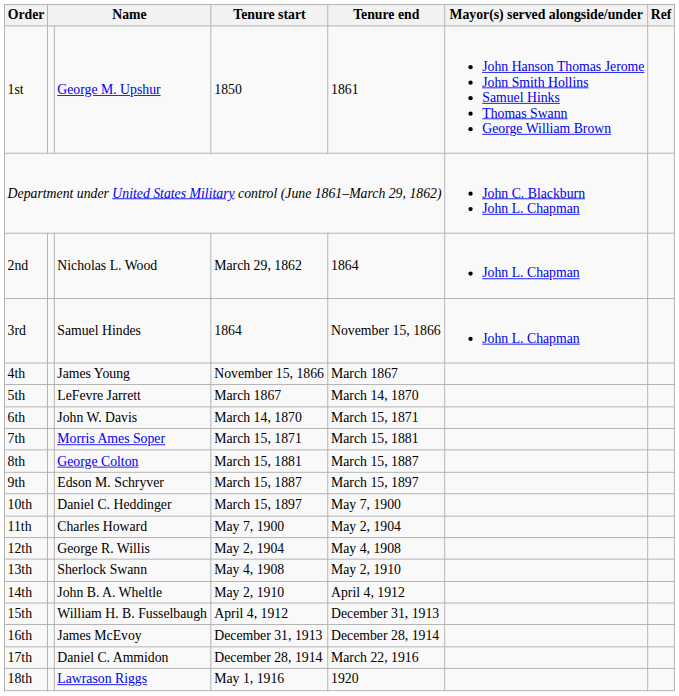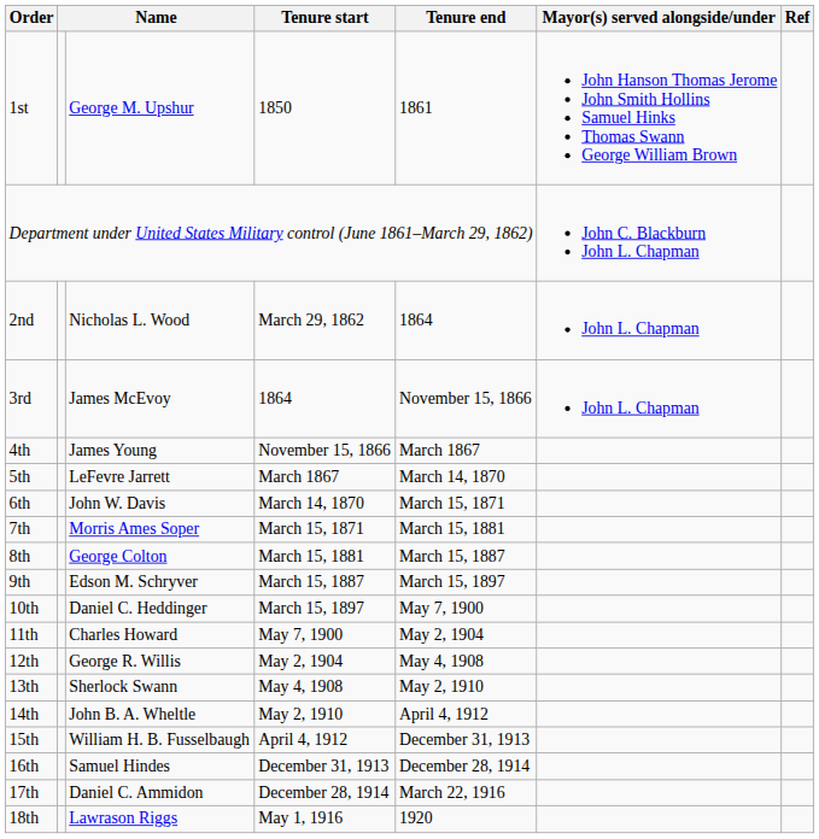 <table class="wikitable">
 <tr>
 <th>Order</th>
 <th colspan=2>Name</th>
 <th>Tenure start</th>
 <th>Tenure end</th>
 <th>Mayor(s) served alongside/under</th>
 <th>Ref</th>
 </tr>
 <tr>
 <td>1st</td>
 <td></td>
 <td><a href='#'>George M. Upshur</a></td>
 <td>1850</td>
 <td>1861</td>
 <td><br><ul><li><a href='#'>John Hanson Thomas Jerome</a></li><li><a href='#'>John Smith Hollins</a></li><li><a href='#'>Samuel Hinks</a></li><li><a href='#'>Thomas Swann</a></li><li><a href='#'>George William Brown</a></li></ul></td>
 <td></td>
 </tr>
 <tr>
 <td colspan=5><em>Department under <a href='#'>United States Military</a> control (June 1861–March 29, 1862)</em></td>
 <td><br><ul><li><a href='#'>John C. Blackburn</a></li><li><a href='#'>John L. Chapman</a></li></ul></td>
 <td></td>
 </tr>
 <tr>
 <td>2nd</td>
 <td></td>
 <td>Nicholas L. Wood</td>
 <td>March 29, 1862</td>
 <td>1864</td>
 <td><br><ul><li><a href='#'>John L. Chapman</a></li></ul></td>
 <td></td>
 </tr>
 <tr>
 <td>3rd</td>
 <td></td>
-<td>Samuel Hindes</td>
+<td>James McEvoy</td>
 <td>1864</td>
 <td>November 15, 1866</td>
 <td><br><ul><li><a href='#'>John L. Chapman</a></li></ul></td>
 <td></td>
 </tr>
 <tr>
 <td>4th</td>
 <td></td>
 <td>James Young</td>
 <td>November 15, 1866</td>
 <td>March 1867</td>
 <td></td>
 <td></td>
 </tr>
 <tr>
 <td>5th</td>
 <td></td>
 <td>LeFevre Jarrett</td>
 <td>March 1867</td>
 <td>March 14, 1870</td>
 <td></td>
 <td></td>
 </tr>
 <tr>
 <td>6th</td>
 <td></td>
 <td>John W. Davis</td>
 <td>March 14, 1870</td>
 <td>March 15, 1871</td>
 <td></td>
 <td></td>
 </tr>
 <tr>
 <td>7th</td>
 <td></td>
 <td><a href='#'>Morris Ames Soper</a></td>
 <td>March 15, 1871</td>
 <td>March 15, 1881</td>
 <td></td>
 <td></td>
 </tr>
 <tr>
 <td>8th</td>
 <td></td>
 <td><a href='#'>George Colton</a></td>
 <td>March 15, 1881</td>
 <td>March 15, 1887</td>
 <td></td>
 <td></td>
 </tr>
 <tr>
 <td>9th</td>
 <td></td>
 <td>Edson M. Schryver</td>
 <td>March 15, 1887</td>
 <td>March 15, 1897</td>
 <td></td>
 <td></td>
 </tr>
 <tr>
 <td>10th</td>
 <td></td>
 <td>Daniel C. Heddinger</td>
 <td>March 15, 1897</td>
 <td>May 7, 1900</td>
 <td></td>
 <td></td>
 </tr>
 <tr>
 <td>11th</td>
 <td></td>
 <td>Charles Howard</td>
 <td>May 7, 1900</td>
 <td>May 2, 1904</td>
 <td></td>
 <td></td>
 </tr>
 <tr>
 <td>12th</td>
 <td></td>
 <td>George R. Willis</td>
 <td>May 2, 1904</td>
 <td>May 4, 1908</td>
 <td></td>
 <td></td>
 </tr>
 <tr>
 <td>13th</td>
 <td></td>
 <td>Sherlock Swann</td>
 <td>May 4, 1908</td>
 <td>May 2, 1910</td>
 <td></td>
 <td></td>
 </tr>
 <tr>
 <td>14th</td>
 <td></td>
 <td>John B. A. Wheltle</td>
 <td>May 2, 1910</td>
 <td>April 4, 1912</td>
 <td></td>
 <td></td>
 </tr>
 <tr>
 <td>15th</td>
 <td></td>
 <td>William H. B. Fusselbaugh</td>
 <td>April 4, 1912</td>
 <td>December 31, 1913</td>
 <td></td>
 <td></td>
 </tr>
 <tr>
 <td>16th</td>
 <td></td>
-<td>James McEvoy</td>
+<td>Samuel Hindes</td>
 <td>December 31, 1913</td>
 <td>December 28, 1914</td>
 <td></td>
 <td></td>
 </tr>
 <tr>
 <td>17th</td>
 <td></td>
 <td>Daniel C. Ammidon</td>
 <td>December 28, 1914</td>
 <td>March 22, 1916</td>
 <td></td>
 <td></td>
 </tr>
 <tr>
 <td>18th</td>
 <td></td>
 <td><a href='#'>Lawrason Riggs</a></td>
 <td>May 1, 1916</td>
 <td>1920</td>
 <td></td>
 <td></td>
 </tr>
 </table>
